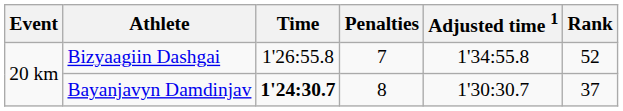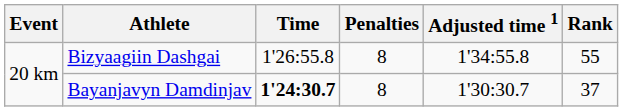 <table class="wikitable" style="font-size:90%">
 <tr>
 <th>Event</th>
 <th>Athlete</th>
 <th>Time</th>
 <th>Penalties</th>
 <th>Adjusted time <sup>1</sup></th>
 <th>Rank</th>
 </tr>
 <tr>
 <td rowspan="2">20 km</td>
 <td><a href='#'>Bizyaagiin Dashgai</a></td>
 <td align="center">1'26:55.8</td>
-<td align="center">7</td>
+<td align="center">8</td>
 <td align="center">1'34:55.8</td>
-<td align="center">52</td>
+<td align="center">55</td>
 </tr>
 <tr>
 <td><a href='#'>Bayanjavyn Damdinjav</a></td>
 <td align="center"><strong>1'24:30.7</strong></td>
 <td align="center">8</td>
 <td align="center">1'30:30.7</td>
 <td align="center">37</td>
 </tr>
 </table>
